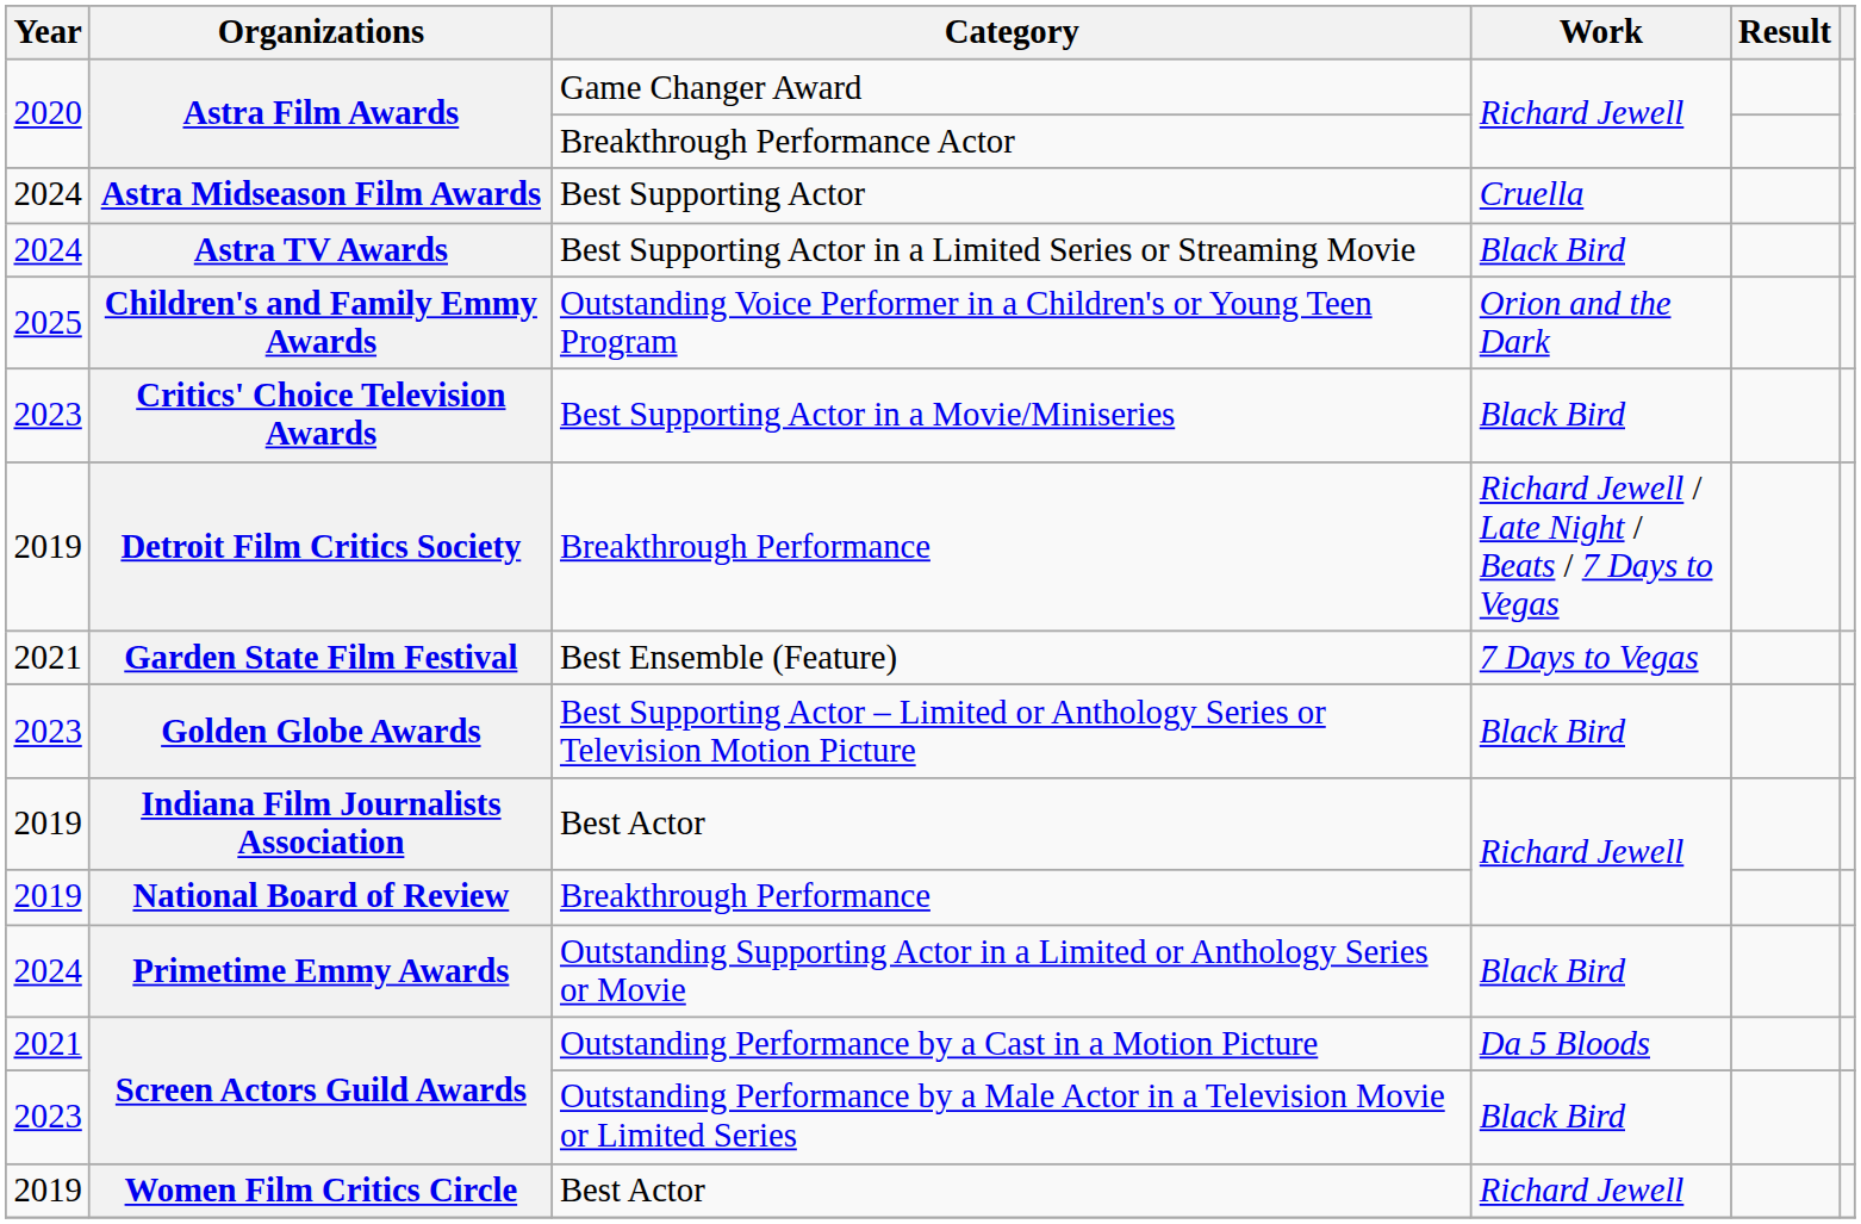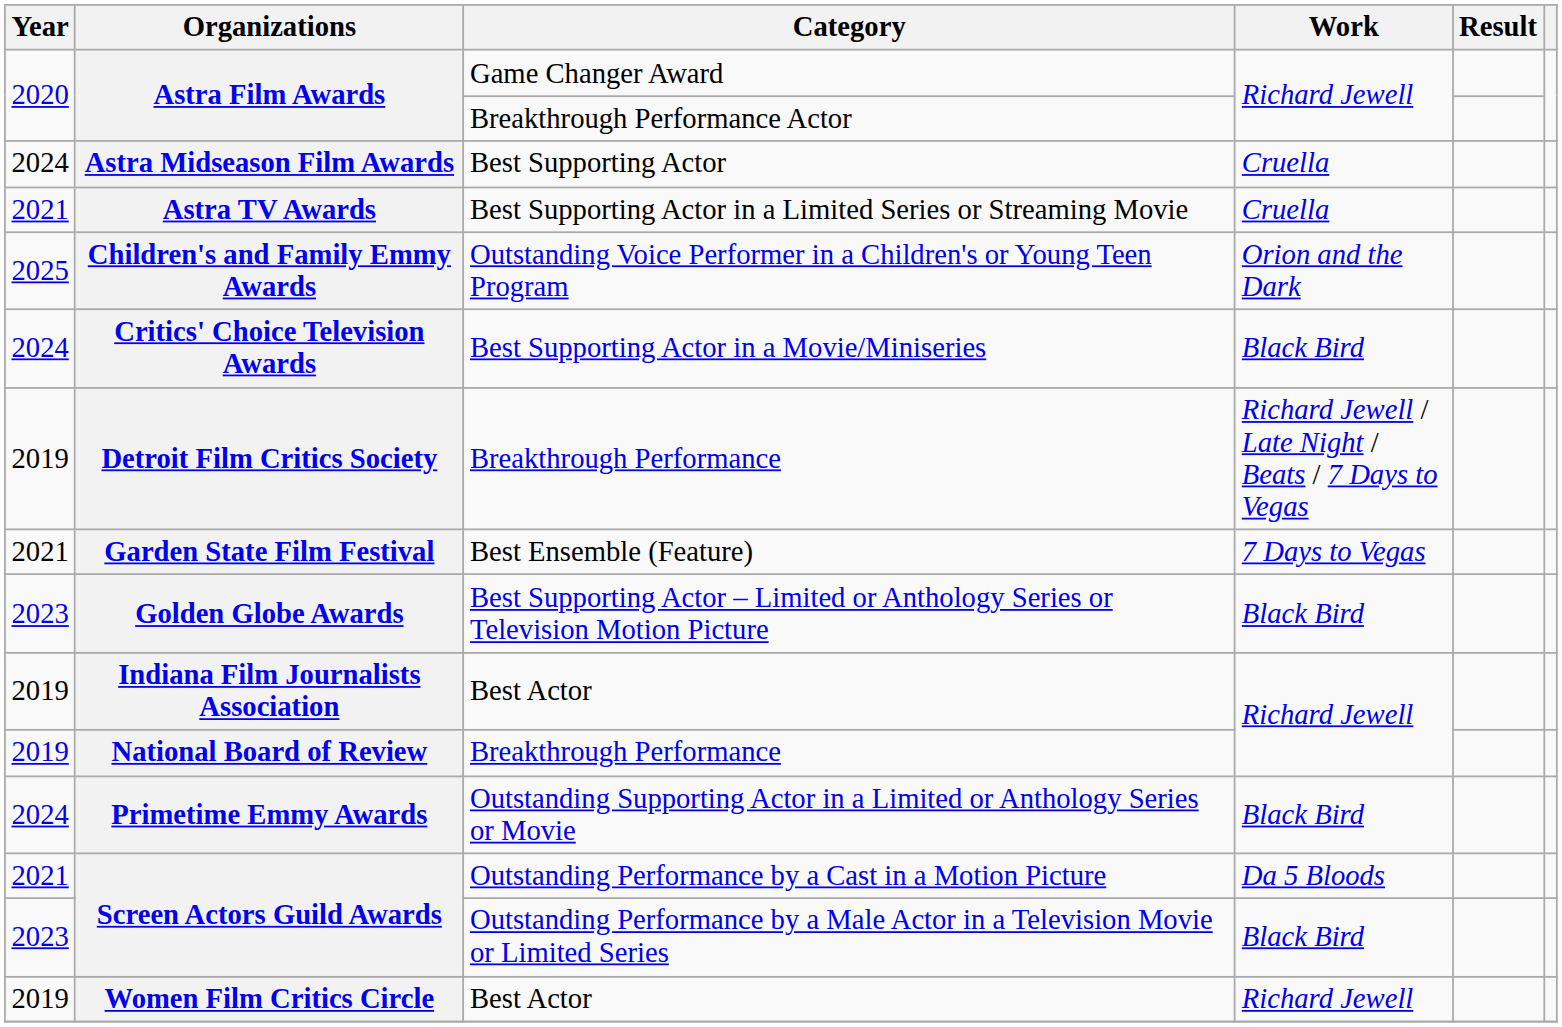 <table class= "wikitable plainrowheaders sortable">
 <tr>
 <th scope="col">Year</th>
 <th scope="col" width="25%">Organizations</th>
 <th scope="col">Category</th>
 <th scope="col" Width=14%>Work</th>
 <th scope="col">Result</th>
 <th scope="col" class="unsortable"></th>
 </tr>
 <tr>
 <td rowspan="2" align="center"><a href='#'>2020</a></td>
 <th rowspan="2" scope="row"><a href='#'>Astra Film Awards</a></th>
 <td>Game Changer Award</td>
 <td rowspan="2"><em><a href='#'>Richard Jewell</a></em></td>
 <td></td>
 <td align="center" rowspan="2"></td>
 </tr>
 <tr>
 <td>Breakthrough Performance Actor</td>
 <td></td>
 </tr>
 <tr>
 <td align="center">2024</td>
 <th scope="row"><a href='#'>Astra Midseason Film Awards</a></th>
 <td>Best Supporting Actor</td>
 <td><em><a href='#'>Cruella</a></em></td>
 <td></td>
 <td align="center"></td>
 </tr>
 <tr>
-<td align="center"><a href='#'>2024</a></td>
+<td align="center"><a href='#'>2021</a></td>
 <th scope="row"><a href='#'>Astra TV Awards</a></th>
 <td>Best Supporting Actor in a Limited Series or Streaming Movie</td>
-<td><em><a href='#'>Black Bird</a></em></td>
+<td><em><a href='#'>Cruella</a></em></td>
 <td></td>
 <td align="center"></td>
 </tr>
 <tr>
 <td align="center"><a href='#'>2025</a></td>
 <th scope="row"><a href='#'>Children's and Family Emmy Awards</a></th>
 <td><a href='#'>Outstanding Voice Performer in a Children's or Young Teen Program</a></td>
 <td><em><a href='#'>Orion and the Dark</a></em></td>
 <td></td>
 <td align="center"></td>
 </tr>
 <tr>
-<td align="center"><a href='#'>2023</a></td>
+<td align="center"><a href='#'>2024</a></td>
 <th scope="row"><a href='#'>Critics' Choice Television Awards</a></th>
 <td><a href='#'>Best Supporting Actor in a Movie/Miniseries</a></td>
 <td><em><a href='#'>Black Bird</a></em></td>
 <td></td>
 <td align="center"></td>
 </tr>
 <tr>
 <td align="center">2019</td>
 <th scope="row"><a href='#'>Detroit Film Critics Society</a></th>
 <td><a href='#'>Breakthrough Performance</a></td>
 <td><em><a href='#'>Richard Jewell</a></em> / <em><a href='#'>Late Night</a></em> / <em><a href='#'>Beats</a></em> / <em><a href='#'>7 Days to Vegas</a></em></td>
 <td></td>
 <td align="center"></td>
 </tr>
 <tr>
 <td align="center">2021</td>
 <th scope="row"><a href='#'>Garden State Film Festival</a></th>
 <td>Best Ensemble (Feature)</td>
 <td><em><a href='#'>7 Days to Vegas</a></em></td>
 <td></td>
 <td align="center"></td>
 </tr>
 <tr>
 <td align="center"><a href='#'>2023</a></td>
 <th scope="row"><a href='#'>Golden Globe Awards</a></th>
 <td><a href='#'>Best Supporting Actor – Limited or Anthology Series or Television Motion Picture</a></td>
 <td><em><a href='#'>Black Bird</a></em></td>
 <td></td>
 <td align="center"></td>
 </tr>
 <tr>
 <td align="center">2019</td>
 <th scope="row"><a href='#'>Indiana Film Journalists Association</a></th>
 <td>Best Actor</td>
 <td rowspan="2"><em><a href='#'>Richard Jewell</a></em></td>
 <td></td>
 <td align="center"></td>
 </tr>
 <tr>
 <td align="center"><a href='#'>2019</a></td>
 <th scope="row"><a href='#'>National Board of Review</a></th>
 <td><a href='#'>Breakthrough Performance</a></td>
 <td></td>
 <td align="center"></td>
 </tr>
 <tr>
 <td align="center"><a href='#'>2024</a></td>
 <th scope="row"><a href='#'>Primetime Emmy Awards</a></th>
 <td><a href='#'>Outstanding Supporting Actor in a Limited or Anthology Series or Movie</a></td>
 <td><em><a href='#'>Black Bird</a></em></td>
 <td></td>
 <td align="center"></td>
 </tr>
 <tr>
 <td align="center"><a href='#'>2021</a></td>
 <th rowspan="2" scope="row"><a href='#'>Screen Actors Guild Awards</a></th>
 <td><a href='#'>Outstanding Performance by a Cast in a Motion Picture</a></td>
 <td><em><a href='#'>Da 5 Bloods</a></em></td>
 <td></td>
 <td align="center"></td>
 </tr>
 <tr>
 <td align="center"><a href='#'>2023</a></td>
 <td><a href='#'>Outstanding Performance by a Male Actor in a Television Movie or Limited Series</a></td>
 <td><em><a href='#'>Black Bird</a></em></td>
 <td></td>
 <td align="center"></td>
 </tr>
 <tr>
 <td align="center">2019</td>
 <th scope="row"><a href='#'>Women Film Critics Circle</a></th>
 <td>Best Actor</td>
 <td><em><a href='#'>Richard Jewell</a></em></td>
 <td></td>
 <td align="center"></td>
 </tr>
 <tr>
 </tr>
 </table>
